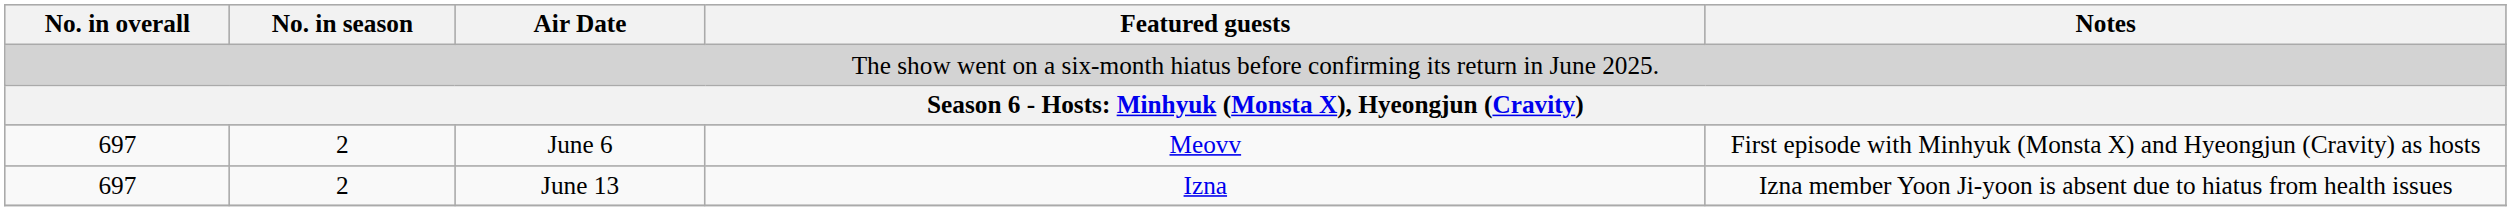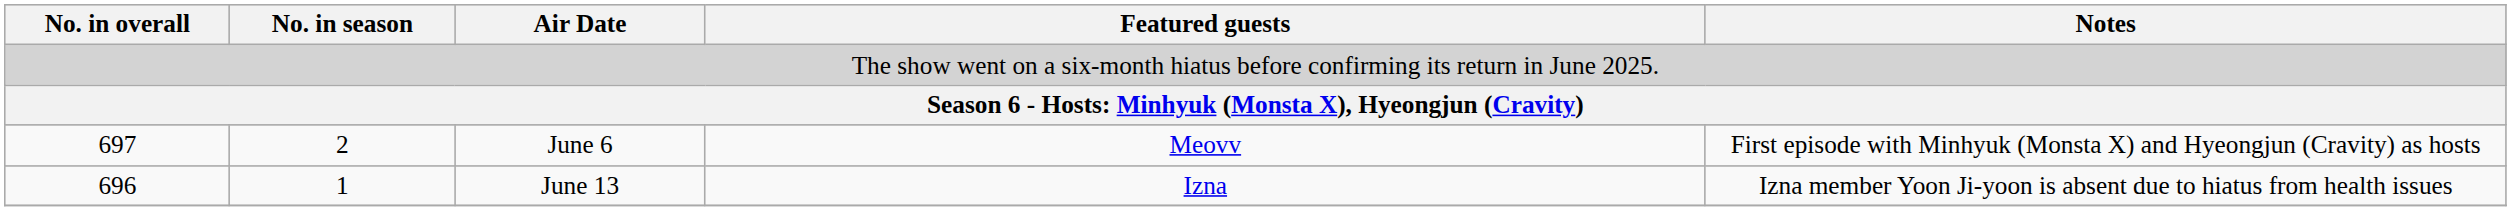 <table class="wikitable" style="text-align:center; width:100%">
 <tr>
 <th width="9%">No. in overall</th>
 <th width="9%">No. in season</th>
 <th width="10%">Air Date</th>
 <th width="40%">Featured guests</th>
 <th width="32%">Notes</th>
 </tr>
 <tr>
 <td colspan="5" style="text-align:center;background:Lightgray">The show went on a six-month hiatus before confirming its return in June 2025.</td>
 </tr>
 <tr>
 <th colspan="5">Season 6 - Hosts: <a href='#'>Minhyuk</a> (<a href='#'>Monsta X</a>), Hyeongjun (<a href='#'>Cravity</a>)</th>
 </tr>
 <tr>
 <td>697</td>
 <td>2</td>
 <td>June 6</td>
 <td><a href='#'>Meovv</a></td>
 <td>First episode with Minhyuk (Monsta X) and Hyeongjun (Cravity) as hosts</td>
 </tr>
 <tr>
-<td>697</td>
-<td>2</td>
+<td>696</td>
+<td>1</td>
 <td>June 13</td>
 <td><a href='#'>Izna</a></td>
 <td>Izna member Yoon Ji-yoon is absent due to hiatus from health issues</td>
 </tr>
 <tr>
 </tr>
 </table>
